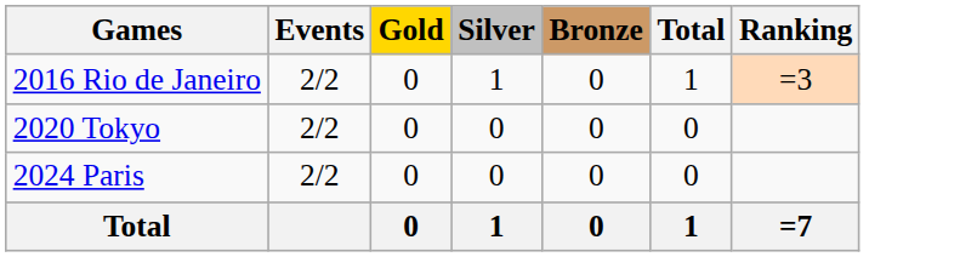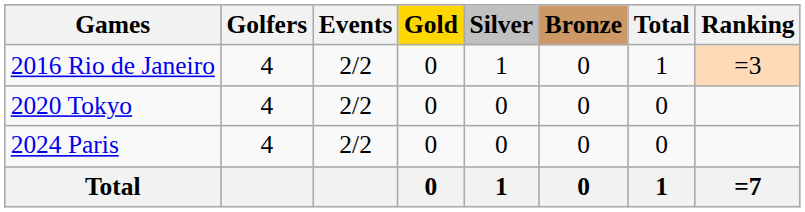 <table class="wikitable sortable" style="text-align:center">
 <tr>
 <th>Games</th>
+<th>Golfers</th>
 <th>Events</th>
 <th style="background-color:gold;">Gold</th>
 <th style="background-color:silver;">Silver</th>
 <th style="background-color:#c96;">Bronze</th>
 <th>Total</th>
 <th>Ranking</th>
 </tr>
 <tr>
 <td align=left><a href='#'>2016 Rio de Janeiro</a></td>
+<td>4</td>
 <td>2/2</td>
 <td>0</td>
 <td>1</td>
 <td>0</td>
 <td>1</td>
 <td bgcolor=ffdab9>=3</td>
 </tr>
 <tr>
 <td align=left><a href='#'>2020 Tokyo</a></td>
+<td>4</td>
 <td>2/2</td>
 <td>0</td>
 <td>0</td>
 <td>0</td>
 <td>0</td>
 <td></td>
 </tr>
 <tr>
 <td align=left><a href='#'>2024 Paris</a></td>
+<td>4</td>
 <td>2/2</td>
 <td>0</td>
 <td>0</td>
 <td>0</td>
 <td>0</td>
 <td></td>
 </tr>
 <tr>
 <th>Total</th>
 <th></th>
+<th></th>
 <th>0</th>
 <th>1</th>
 <th>0</th>
 <th>1</th>
 <th>=7</th>
 </tr>
 </table>
